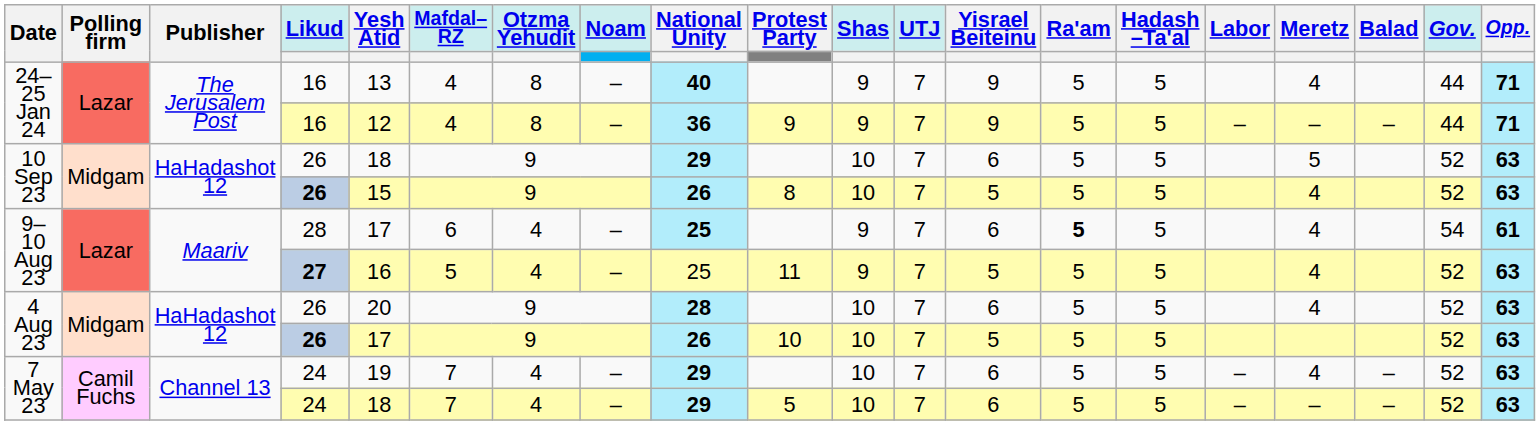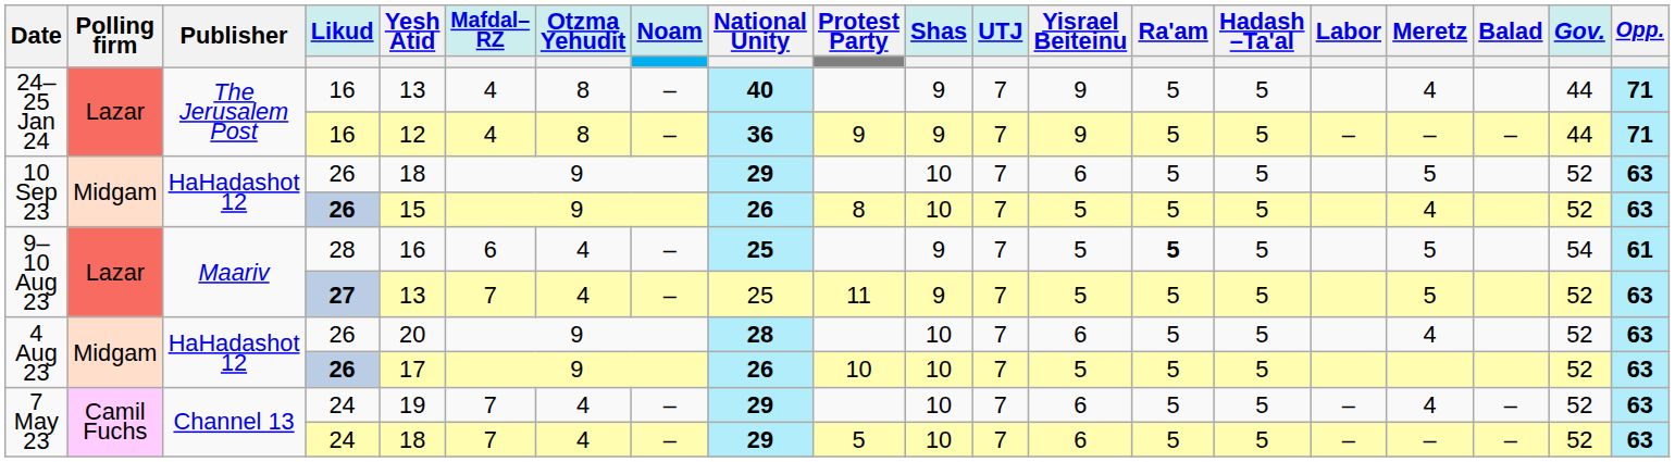 <table class="wikitable sortable" style=text-align:center;font-size:90%;line-height:12px>
 <tr>
 <th rowspan=2>Date</th>
 <th rowspan=2>Polling firm</th>
 <th rowspan=2>Publisher</th>
 <th style=background:#cee><a href='#'>Likud</a></th>
 <th><a href='#'>Yesh<br>Atid</a></th>
 <th style=background:#cee;font-size:90%><a href='#'>Mafdal–<br>RZ</a></th>
 <th style=background:#cee><a href='#'>Otzma<br>Yehudit</a></th>
 <th style=background:#cee><a href='#'>Noam</a></th>
 <th><a href='#'>National<br>Unity</a></th>
 <th><a href='#'>Protest<br>Party</a></th>
 <th style=background:#cee><a href='#'>Shas</a></th>
 <th style=background:#cee><a href='#'>UTJ</a></th>
 <th><a href='#'>Yisrael<br>Beiteinu</a></th>
 <th><a href='#'>Ra'am</a></th>
 <th><a href='#'>Hadash<br>–Ta'al</a></th>
 <th><a href='#'>Labor</a></th>
 <th><a href='#'>Meretz</a></th>
 <th><a href='#'>Balad</a></th>
 <th style=background:#cee><a href='#'><em>Gov.</em></a></th>
 <th style=font-size:90%><a href='#'><em>Opp.</em></a></th>
 </tr>
 <tr>
 <th style=background:></th>
 <th style=background:></th>
 <th style=background:></th>
 <th style=background:></th>
 <th style=background:#01AFF0></th>
 <th style=background:></th>
 <th style=background:grey></th>
 <th style=background:></th>
 <th style=background:></th>
 <th style=background:></th>
 <th style=background:></th>
 <th style=background:></th>
 <th style=background:></th>
 <th style=background:></th>
 <th style=background:></th>
 <th style=background:></th>
 <th style=background:></th>
 </tr>
 <tr>
 <td rowspan=2 data-sort-value=2024-01-25>24–25 Jan 24</td>
 <td rowspan=2 style=background:#F86B61>Lazar</td>
 <td rowspan=2><em><a href='#'>The Jerusalem Post</a></em></td>
 <td>16					</td>
 <td>13					</td>
 <td>4					</td>
 <td>8					</td>
 <td>–					</td>
 <td style=background:#B2EDFB><strong>40</strong>	</td>
 <td>			</td>
 <td>9					</td>
 <td>7					</td>
 <td>9					</td>
 <td>5					</td>
 <td>5					</td>
 <td>	</td>
 <td>4					</td>
 <td>	</td>
 <td>44					</td>
 <td style=background:#B2EDFB><strong>71</strong>	</td>
 </tr>
 <tr style=background:#fffdb0>
 <td>16					</td>
 <td>12					</td>
 <td>4					</td>
 <td>8					</td>
 <td>–					</td>
 <td style=background:#B2EDFB><strong>36</strong>	</td>
 <td>9	</td>
 <td>9					</td>
 <td>7					</td>
 <td>9					</td>
 <td>5					</td>
 <td>5					</td>
 <td>–					</td>
 <td>–					</td>
 <td>–					</td>
 <td>44					</td>
 <td style=background:#B2EDFB><strong>71</strong>	</td>
 </tr>
 <tr>
 <td rowspan=2 data-sort-value=2023-09-10>10 Sep 23</td>
 <td style=background:#FFDFCC rowspan=2>Midgam</td>
 <td rowspan=2><a href='#'>HaHadashot 12</a></td>
 <td>26					</td>
 <td>18					</td>
 <td colspan=3>9		</td>
 <td style=background:#B2EDFB><strong>29</strong>	</td>
 <td>			</td>
 <td>10					</td>
 <td>7					</td>
 <td>6					</td>
 <td>5					</td>
 <td>5					</td>
 <td>	</td>
 <td>5					</td>
 <td>	</td>
 <td>52					</td>
 <td style=background:#B2EDFB><strong>63</strong>	</td>
 </tr>
 <tr style=background:#fffdb0>
 <td style=background:#BBCDE4><strong>26</strong>	</td>
 <td>15					</td>
 <td colspan=3>9		</td>
 <td style=background:#B2EDFB><strong>26</strong>	</td>
 <td>8					</td>
 <td>10					</td>
 <td>7					</td>
 <td>5					</td>
 <td>5					</td>
 <td>5					</td>
 <td>	</td>
 <td>4					</td>
 <td>	</td>
 <td>52					</td>
 <td style=background:#B2EDFB><strong>63</strong>	</td>
 </tr>
 <tr>
 <td rowspan=2 data-sort-value=2023-08-10>9–10 Aug 23</td>
 <td rowspan=2 style=background:#F86B61>Lazar</td>
 <td rowspan=2><em><a href='#'>Maariv</a></em></td>
 <td>28					</td>
-<td>17					</td>
+<td>16					</td>
 <td>6					</td>
 <td>4					</td>
 <td>–					</td>
 <td style=background:#B2EDFB><strong>25</strong>	</td>
 <td>			</td>
 <td>9					</td>
 <td>7					</td>
-<td>6					</td>
+<td>5					</td>
 <td><strong>5					</strong></td>
 <td>5					</td>
 <td>	</td>
-<td>4					</td>
+<td>5					</td>
 <td>	</td>
 <td>54					</td>
 <td style=background:#B2EDFB><strong>61</strong>	</td>
 </tr>
 <tr style=background:#fffdb0>
 <td style=background:#BBCDE4><strong>27</strong>	</td>
-<td>16					</td>
-<td>5					</td>
+<td>13					</td>
+<td>7					</td>
 <td>4					</td>
 <td>–					</td>
 <td>25					</td>
 <td>11					</td>
 <td>9					</td>
 <td>7					</td>
 <td>5					</td>
 <td>5					</td>
 <td>5					</td>
 <td>	</td>
-<td>4					</td>
+<td>5					</td>
 <td>	</td>
 <td>52					</td>
 <td style=background:#B2EDFB><strong>63</strong>	</td>
 </tr>
 <tr>
 <td rowspan=2 data-sort-value=2023-08-04>4 Aug 23</td>
 <td style=background:#FFDFCC rowspan=2>Midgam</td>
 <td rowspan=2><a href='#'>HaHadashot 12</a></td>
 <td>26					</td>
 <td>20					</td>
 <td colspan=3>9		</td>
 <td style=background:#B2EDFB><strong>28</strong>	</td>
 <td>			</td>
 <td>10					</td>
 <td>7					</td>
 <td>6					</td>
 <td>5					</td>
 <td>5					</td>
 <td>	</td>
 <td>4					</td>
 <td>	</td>
 <td>52					</td>
 <td style=background:#B2EDFB><strong>63</strong>	</td>
 </tr>
 <tr style=background:#fffdb0>
 <td style=background:#BBCDE4><strong>26</strong>	</td>
 <td>17					</td>
 <td colspan=3>9		</td>
 <td style=background:#B2EDFB><strong>26</strong>	</td>
 <td>10					</td>
 <td>10					</td>
 <td>7					</td>
 <td>5					</td>
 <td>5					</td>
 <td>5					</td>
 <td>	</td>
 <td>	</td>
 <td>	</td>
 <td>52					</td>
 <td style=background:#B2EDFB><strong>63</strong>	</td>
 </tr>
 <tr>
 <td rowspan=2 data-sort-value=2023-05-07>7 May 23</td>
 <td style=background:#FFCCFF rowspan=2>Camil Fuchs</td>
 <td rowspan=2><a href='#'>Channel 13</a></td>
 <td>24					</td>
 <td>19					</td>
 <td>7					</td>
 <td>4					</td>
 <td>–					</td>
 <td style=background:#B2EDFB><strong>29</strong>	</td>
 <td>			</td>
 <td>10					</td>
 <td>7					</td>
 <td>6					</td>
 <td>5					</td>
 <td>5					</td>
 <td>–					</td>
 <td>4					</td>
 <td>–					</td>
 <td>52					</td>
 <td style=background:#B2EDFB><strong>63</strong>	</td>
 </tr>
 <tr style=background:#fffdb0>
 <td>24					</td>
 <td>18					</td>
 <td>7					</td>
 <td>4					</td>
 <td>–					</td>
 <td style=background:#B2EDFB><strong>29</strong>	</td>
 <td>5					</td>
 <td>10					</td>
 <td>7					</td>
 <td>6					</td>
 <td>5					</td>
 <td>5					</td>
 <td>–					</td>
 <td>–					</td>
 <td>–					</td>
 <td>52					</td>
 <td style=background:#B2EDFB><strong>63</strong>	</td>
 </tr>
 </table>
